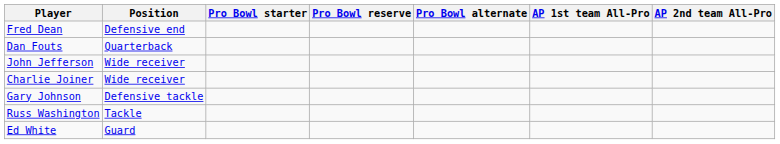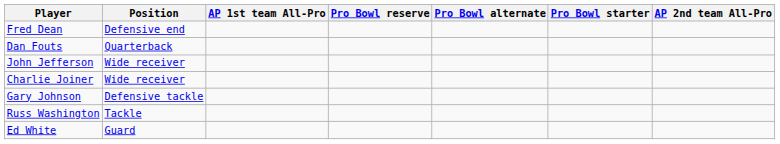 <table class="wikitable">
 <tr>
 <th>Player</th>
 <th>Position</th>
-<th><a href='#'>Pro Bowl</a> starter</th>
+<th><a href='#'>AP</a> 1st team All-Pro</th>
 <th><a href='#'>Pro Bowl</a> reserve</th>
 <th><a href='#'>Pro Bowl</a> alternate</th>
-<th><a href='#'>AP</a> 1st team All-Pro</th>
+<th><a href='#'>Pro Bowl</a> starter</th>
 <th><a href='#'>AP</a> 2nd team All-Pro</th>
 </tr>
 <tr>
 <td><a href='#'>Fred Dean</a></td>
 <td><a href='#'>Defensive end</a></td>
 <td></td>
 <td></td>
 <td></td>
 <td></td>
 <td></td>
 </tr>
 <tr>
 <td><a href='#'>Dan Fouts</a></td>
 <td><a href='#'>Quarterback</a></td>
 <td></td>
 <td></td>
 <td></td>
 <td></td>
 <td></td>
 </tr>
 <tr>
 <td><a href='#'>John Jefferson</a></td>
 <td><a href='#'>Wide receiver</a></td>
 <td></td>
 <td></td>
 <td></td>
 <td></td>
 <td></td>
 </tr>
 <tr>
 <td><a href='#'>Charlie Joiner</a></td>
 <td><a href='#'>Wide receiver</a></td>
 <td></td>
 <td></td>
 <td></td>
 <td></td>
 <td></td>
 </tr>
 <tr>
 <td><a href='#'>Gary Johnson</a></td>
 <td><a href='#'>Defensive tackle</a></td>
 <td></td>
 <td></td>
 <td></td>
 <td></td>
 <td></td>
 </tr>
 <tr>
 <td><a href='#'>Russ Washington</a></td>
 <td><a href='#'>Tackle</a></td>
 <td></td>
 <td></td>
 <td></td>
 <td></td>
 <td></td>
 </tr>
 <tr>
 <td><a href='#'>Ed White</a></td>
 <td><a href='#'>Guard</a></td>
 <td></td>
 <td></td>
 <td></td>
 <td></td>
 <td></td>
 </tr>
 </table>
